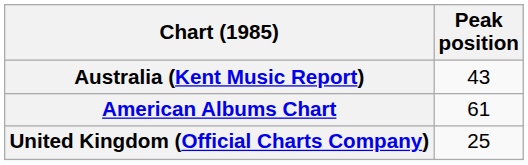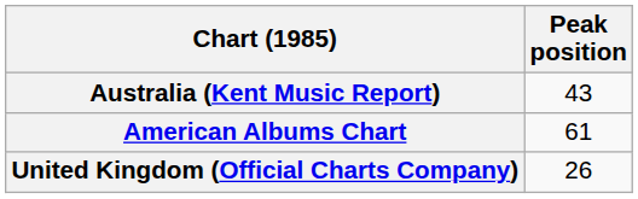 <table class="wikitable sortable plainrowheaders" style="text-align:center">
 <tr>
 <th scope="col">Chart (1985)</th>
 <th scope="col">Peak<br>position</th>
 </tr>
 <tr>
 <th scope="row">Australia (<a href='#'>Kent Music Report</a>)</th>
 <td style="text-align:center;">43</td>
 </tr>
 <tr>
 <th scope="row"><a href='#'>American Albums Chart</a></th>
 <td>61</td>
 </tr>
 <tr>
 <th scope="row">United Kingdom (<a href='#'>Official Charts Company</a>)</th>
-<td>25</td>
+<td>26</td>
 </tr>
 </table>
